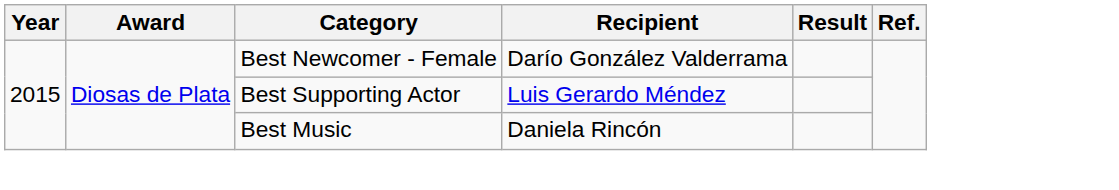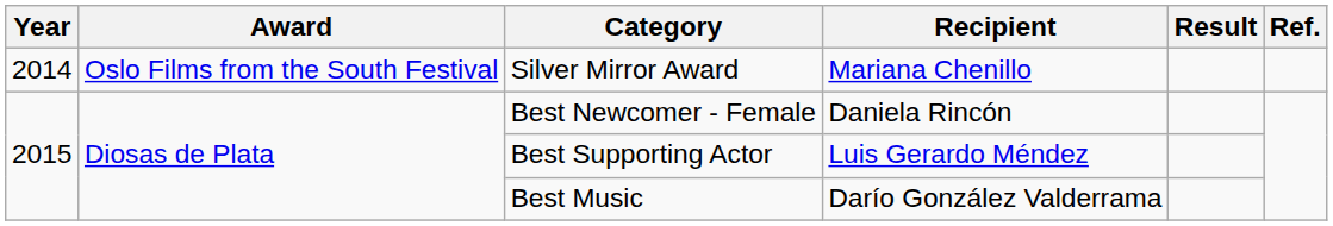 <table class="wikitable">
 <tr>
 <th>Year</th>
 <th>Award</th>
 <th>Category</th>
 <th>Recipient</th>
 <th>Result</th>
 <th>Ref.</th>
 </tr>
 <tr>
+<td>2014</td>
+<td><a href='#'>Oslo Films from the South Festival</a></td>
+<td>Silver Mirror Award</td>
+<td><a href='#'>Mariana Chenillo</a></td>
+<td></td>
+<td></td>
+</tr>
+<tr>
 <td rowspan="3">2015</td>
 <td rowspan="3"><a href='#'>Diosas de Plata</a></td>
 <td>Best Newcomer - Female</td>
-<td>Darío González Valderrama</td>
+<td>Daniela Rincón</td>
 <td></td>
 <td rowspan="3"></td>
 </tr>
 <tr>
 <td>Best Supporting Actor</td>
 <td><a href='#'>Luis Gerardo Méndez</a></td>
 <td></td>
 </tr>
 <tr>
 <td>Best Music</td>
-<td>Daniela Rincón</td>
+<td>Darío González Valderrama</td>
 <td></td>
 </tr>
 </table>
